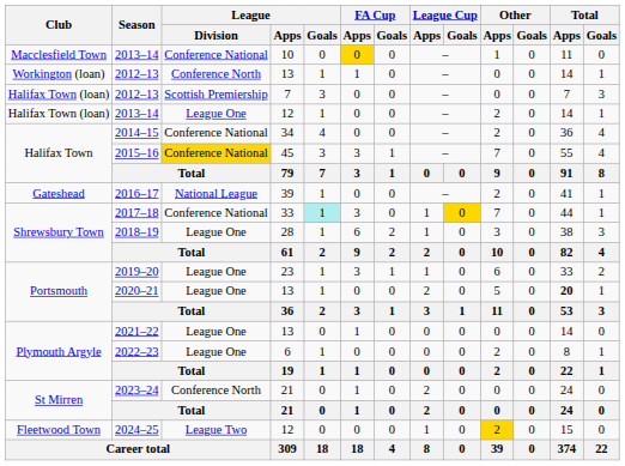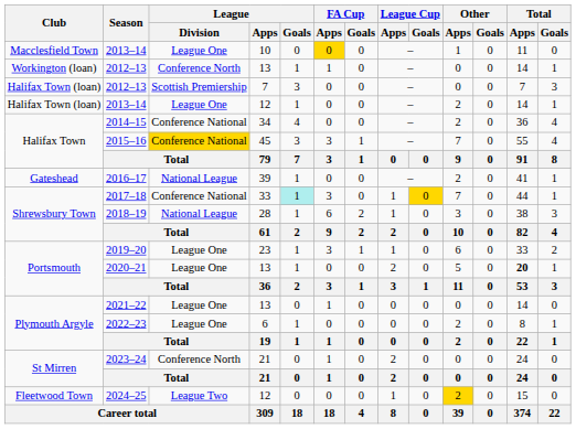 <table class="wikitable" style="text-align:center">
 <tr>
 <th rowspan="2">Club</th>
 <th rowspan="2">Season</th>
 <th colspan="3">League</th>
 <th colspan="2"><a href='#'>FA Cup</a></th>
 <th colspan="2"><a href='#'>League Cup</a></th>
 <th colspan="2">Other</th>
 <th colspan="2">Total</th>
 </tr>
 <tr>
 <th>Division</th>
 <th>Apps</th>
 <th>Goals</th>
 <th>Apps</th>
 <th>Goals</th>
 <th>Apps</th>
 <th>Goals</th>
 <th>Apps</th>
 <th>Goals</th>
 <th>Apps</th>
 <th>Goals</th>
 </tr>
 <tr>
 <td><a href='#'>Macclesfield Town</a></td>
 <td><a href='#'>2013–14</a></td>
-<td><a href='#'>Conference National</a></td>
+<td><a href='#'>League One</a></td>
 <td>10</td>
 <td>0</td>
 <td style="background: gold;">0</td>
 <td>0</td>
 <td colspan="2">–</td>
 <td>1</td>
 <td>0</td>
 <td>11</td>
 <td>0</td>
 </tr>
 <tr>
 <td><a href='#'>Workington</a> (loan)</td>
 <td><a href='#'>2012–13</a></td>
 <td><a href='#'>Conference North</a></td>
 <td>13</td>
 <td>1</td>
 <td>1</td>
 <td>0</td>
 <td colspan="2">–</td>
 <td>0</td>
 <td>0</td>
 <td>14</td>
 <td>1</td>
 </tr>
 <tr>
 <td><a href='#'>Halifax Town</a> (loan)</td>
 <td><a href='#'>2012–13</a></td>
 <td><a href='#'>Scottish Premiership</a></td>
 <td>7</td>
 <td>3</td>
 <td>0</td>
 <td>0</td>
 <td colspan="2">–</td>
 <td>0</td>
 <td>0</td>
 <td>7</td>
 <td>3</td>
 </tr>
 <tr>
 <td>Halifax Town (loan)</td>
 <td><a href='#'>2013–14</a></td>
 <td><a href='#'>League One</a></td>
 <td>12</td>
 <td>1</td>
 <td>0</td>
 <td>0</td>
 <td colspan="2">–</td>
 <td>2</td>
 <td>0</td>
 <td>14</td>
 <td>1</td>
 </tr>
 <tr>
 <td rowspan="3">Halifax Town</td>
 <td><a href='#'>2014–15</a></td>
 <td>Conference National</td>
 <td>34</td>
 <td>4</td>
 <td>0</td>
 <td>0</td>
 <td colspan="2">–</td>
 <td>2</td>
 <td>0</td>
 <td>36</td>
 <td>4</td>
 </tr>
 <tr>
 <td><a href='#'>2015–16</a></td>
 <td style="background: gold;">Conference National</td>
 <td>45</td>
 <td>3</td>
 <td>3</td>
 <td>1</td>
 <td colspan="2">–</td>
 <td>7</td>
 <td>0</td>
 <td>55</td>
 <td>4</td>
 </tr>
 <tr>
 <th colspan="2">Total</th>
 <th>79</th>
 <th>7</th>
 <th>3</th>
 <th>1</th>
 <th>0</th>
 <th>0</th>
 <th>9</th>
 <th>0</th>
 <th>91</th>
 <th>8</th>
 </tr>
 <tr>
 <td><a href='#'>Gateshead</a></td>
 <td><a href='#'>2016–17</a></td>
 <td><a href='#'>National League</a></td>
 <td>39</td>
 <td>1</td>
 <td>0</td>
 <td>0</td>
 <td colspan="2">–</td>
 <td>2</td>
 <td>0</td>
 <td>41</td>
 <td>1</td>
 </tr>
 <tr>
 <td rowspan="3"><a href='#'>Shrewsbury Town</a></td>
 <td><a href='#'>2017–18</a></td>
 <td>Conference National</td>
 <td>33</td>
 <td style="background: paleturquoise;">1</td>
 <td>3</td>
 <td>0</td>
 <td>1</td>
 <td style="background: gold;">0</td>
 <td>7</td>
 <td>0</td>
 <td>44</td>
 <td>1</td>
 </tr>
 <tr>
 <td><a href='#'>2018–19</a></td>
-<td>League One</td>
+<td><a href='#'>National League</a></td>
 <td>28</td>
 <td>1</td>
 <td>6</td>
 <td>2</td>
 <td>1</td>
 <td>0</td>
 <td>3</td>
 <td>0</td>
 <td>38</td>
 <td>3</td>
 </tr>
 <tr>
 <th colspan="2">Total</th>
 <th>61</th>
 <th>2</th>
 <th>9</th>
 <th>2</th>
 <th>2</th>
 <th>0</th>
 <th>10</th>
 <th>0</th>
 <th>82</th>
 <th>4</th>
 </tr>
 <tr>
 <td rowspan="3"><a href='#'>Portsmouth</a></td>
 <td><a href='#'>2019–20</a></td>
 <td>League One</td>
 <td>23</td>
 <td>1</td>
 <td>3</td>
 <td>1</td>
 <td>1</td>
 <td>0</td>
 <td>6</td>
 <td>0</td>
 <td>33</td>
 <td>2</td>
 </tr>
 <tr>
 <td><a href='#'>2020–21</a></td>
 <td>League One</td>
 <td>13</td>
 <td>1</td>
 <td>0</td>
 <td>0</td>
 <td>2</td>
 <td>0</td>
 <td>5</td>
 <td>0</td>
 <td><strong>20</strong></td>
 <td>1</td>
 </tr>
 <tr>
 <th colspan="2">Total</th>
 <th>36</th>
 <th>2</th>
 <th>3</th>
 <th>1</th>
 <th>3</th>
 <th>1</th>
 <th>11</th>
 <th>0</th>
 <th>53</th>
 <th>3</th>
 </tr>
 <tr>
 <td rowspan="3"><a href='#'>Plymouth Argyle</a></td>
 <td><a href='#'>2021–22</a></td>
 <td>League One</td>
 <td>13</td>
 <td>0</td>
 <td>1</td>
 <td>0</td>
 <td>0</td>
 <td>0</td>
 <td>0</td>
 <td>0</td>
 <td>14</td>
 <td>0</td>
 </tr>
 <tr>
 <td><a href='#'>2022–23</a></td>
 <td>League One</td>
 <td>6</td>
 <td>1</td>
 <td>0</td>
 <td>0</td>
 <td>0</td>
 <td>0</td>
 <td>2</td>
 <td>0</td>
 <td>8</td>
 <td>1</td>
 </tr>
 <tr>
 <th colspan="2">Total</th>
 <th>19</th>
 <th>1</th>
 <th>1</th>
 <th>0</th>
 <th>0</th>
 <th>0</th>
 <th>2</th>
 <th>0</th>
 <th>22</th>
 <th>1</th>
 </tr>
 <tr>
 <td rowspan="2"><a href='#'>St Mirren</a></td>
 <td><a href='#'>2023–24</a></td>
 <td>Conference North</td>
 <td>21</td>
 <td>0</td>
 <td>1</td>
 <td>0</td>
 <td>2</td>
 <td>0</td>
 <td>0</td>
 <td>0</td>
 <td>24</td>
 <td>0</td>
 </tr>
 <tr>
 <th colspan="2">Total</th>
 <th>21</th>
 <th>0</th>
 <th>1</th>
 <th>0</th>
 <th>2</th>
 <th>0</th>
 <th>0</th>
 <th>0</th>
 <th>24</th>
 <th>0</th>
 </tr>
 <tr>
 <td><a href='#'>Fleetwood Town</a></td>
 <td><a href='#'>2024–25</a></td>
 <td><a href='#'>League Two</a></td>
 <td>12</td>
 <td>0</td>
 <td>0</td>
 <td>0</td>
 <td>1</td>
 <td>0</td>
 <td style="background: gold;">2</td>
 <td>0</td>
 <td>15</td>
 <td>0</td>
 </tr>
 <tr>
 <th colspan="3">Career total</th>
 <th>309</th>
 <th>18</th>
 <th>18</th>
 <th>4</th>
 <th>8</th>
 <th>0</th>
 <th>39</th>
 <th>0</th>
 <th>374</th>
 <th>22</th>
 </tr>
 </table>
